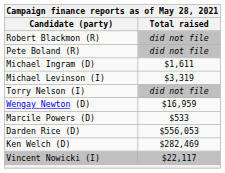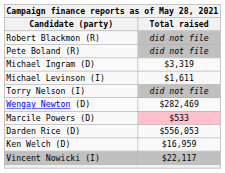 <table class="wikitable sortable">
 <tr>
 <th colspan=3>Campaign finance reports as of May 28, 2021</th>
 </tr>
 <tr style="text-align:center;">
 <th>Candidate (party)</th>
 <th>Total raised</th>
 </tr>
 <tr>
 <td>Robert Blackmon (R)</td>
 <td colspan="1" align="center" style="background:silver;"><em>did not file</em></td>
 </tr>
 <tr>
 <td>Pete Boland (R)</td>
 <td colspan="1" align="center" style="background:silver;"><em>did not file</em></td>
 </tr>
 <tr>
 <td>Michael Ingram (D)</td>
-<td align="center">$1,611</td>
+<td align="center">$3,319</td>
 </tr>
 <tr>
 <td>Michael Levinson (I)</td>
-<td align="center">$3,319</td>
+<td align="center">$1,611</td>
 </tr>
 <tr>
 <td>Torry Nelson (I)</td>
 <td colspan="1" align="center" style="background:silver;"><em>did not file</em></td>
 </tr>
 <tr>
 <td><a href='#'>Wengay Newton</a> (D)</td>
-<td align="center">$16,959</td>
+<td align="center">$282,469</td>
 </tr>
 <tr>
 <td>Marcile Powers (D)</td>
-<td align="center">$533</td>
+<td align="center" style="background: pink;">$533</td>
 </tr>
 <tr>
 <td>Darden Rice (D)</td>
 <td align="center">$556,053</td>
 </tr>
 <tr>
 <td>Ken Welch (D)</td>
-<td align="center">$282,469</td>
+<td align="center">$16,959</td>
 </tr>
 <tr>
 <td style="background:silver;">Vincent Nowicki (I)</td>
 <td align="center" style="background:silver;">$22,117</td>
 </tr>
 <tr>
 <th colspan="3"></th>
 </tr>
 </table>
